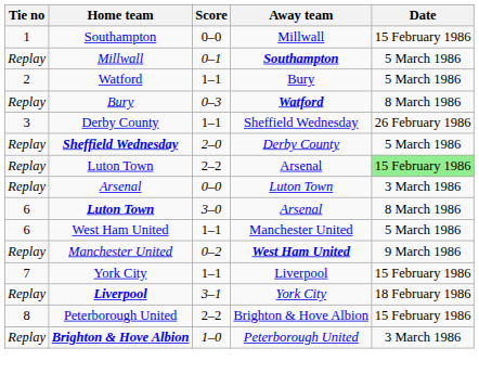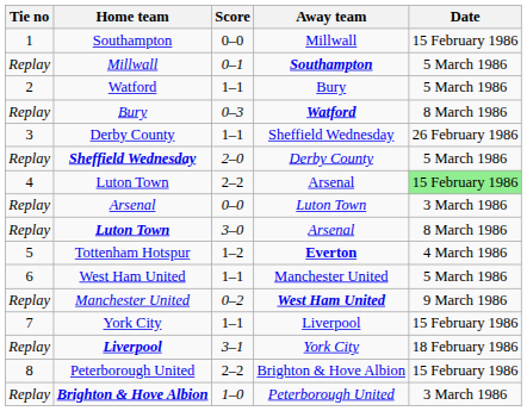 <table class="wikitable" style="text-align: center">
 <tr>
 <th>Tie no</th>
 <th>Home team</th>
 <th>Score</th>
 <th>Away team</th>
 <th>Date</th>
 </tr>
 <tr>
 <td>1</td>
 <td><a href='#'>Southampton</a></td>
 <td>0–0</td>
 <td><a href='#'>Millwall</a></td>
 <td>15 February 1986</td>
 </tr>
 <tr>
 <td><em>Replay</em></td>
 <td><em><a href='#'>Millwall</a></em></td>
 <td><em>0–1</em></td>
 <td><strong><em><a href='#'>Southampton</a></em></strong></td>
 <td>5 March 1986</td>
 </tr>
 <tr>
 <td>2</td>
 <td><a href='#'>Watford</a></td>
 <td>1–1</td>
 <td><a href='#'>Bury</a></td>
 <td>5 March 1986</td>
 </tr>
 <tr>
 <td><em>Replay</em></td>
 <td><em><a href='#'>Bury</a></em></td>
 <td><em>0–3</em></td>
 <td><strong><em><a href='#'>Watford</a></em></strong></td>
 <td>8 March 1986</td>
 </tr>
 <tr>
 <td>3</td>
 <td><a href='#'>Derby County</a></td>
 <td>1–1</td>
 <td><a href='#'>Sheffield Wednesday</a></td>
 <td>26 February 1986</td>
 </tr>
 <tr>
 <td><em>Replay</em></td>
 <td><strong><em><a href='#'>Sheffield Wednesday</a></em></strong></td>
 <td><em>2–0</em></td>
 <td><em><a href='#'>Derby County</a></em></td>
 <td>5 March 1986</td>
 </tr>
 <tr>
-<td><em>Replay</em></td>
+<td>4</td>
 <td><a href='#'>Luton Town</a></td>
 <td>2–2</td>
 <td><a href='#'>Arsenal</a></td>
 <td style="background: lightgreen;">15 February 1986</td>
 </tr>
 <tr>
 <td><em>Replay</em></td>
 <td><em><a href='#'>Arsenal</a></em></td>
 <td><em>0–0</em></td>
 <td><em><a href='#'>Luton Town</a></em></td>
 <td>3 March 1986</td>
 </tr>
 <tr>
-<td>6</td>
+<td><em>Replay</em></td>
 <td><strong><em><a href='#'>Luton Town</a></em></strong></td>
 <td><em>3–0</em></td>
 <td><em><a href='#'>Arsenal</a></em></td>
 <td>8 March 1986</td>
+</tr>
+<tr>
+<td>5</td>
+<td><a href='#'>Tottenham Hotspur</a></td>
+<td>1–2</td>
+<td><strong><a href='#'>Everton</a></strong></td>
+<td>4 March 1986</td>
 </tr>
 <tr>
 <td>6</td>
 <td><a href='#'>West Ham United</a></td>
 <td>1–1</td>
 <td><a href='#'>Manchester United</a></td>
 <td>5 March 1986</td>
 </tr>
 <tr>
 <td><em>Replay</em></td>
 <td><em><a href='#'>Manchester United</a></em></td>
 <td><em>0–2</em></td>
 <td><strong><em><a href='#'>West Ham United</a></em></strong></td>
 <td>9 March 1986</td>
 </tr>
 <tr>
 <td>7</td>
 <td><a href='#'>York City</a></td>
 <td>1–1</td>
 <td><a href='#'>Liverpool</a></td>
 <td>15 February 1986</td>
 </tr>
 <tr>
 <td><em>Replay</em></td>
 <td><strong><em><a href='#'>Liverpool</a></em></strong></td>
 <td><em>3–1</em></td>
 <td><em><a href='#'>York City</a></em></td>
 <td>18 February 1986</td>
 </tr>
 <tr>
 <td>8</td>
 <td><a href='#'>Peterborough United</a></td>
 <td>2–2</td>
 <td><a href='#'>Brighton & Hove Albion</a></td>
 <td>15 February 1986</td>
 </tr>
 <tr>
 <td><em>Replay</em></td>
 <td><strong><em><a href='#'>Brighton & Hove Albion</a></em></strong></td>
 <td><em>1–0</em></td>
 <td><em><a href='#'>Peterborough United</a></em></td>
 <td>3 March 1986</td>
 </tr>
 </table>
